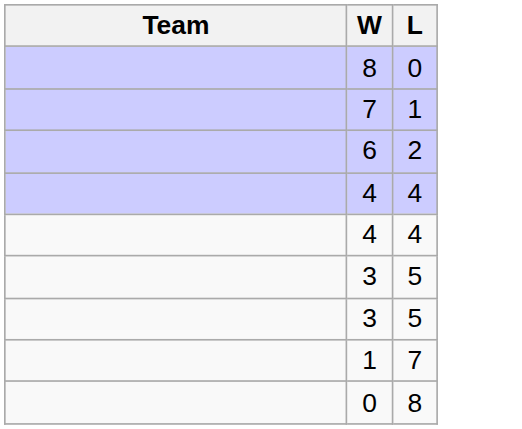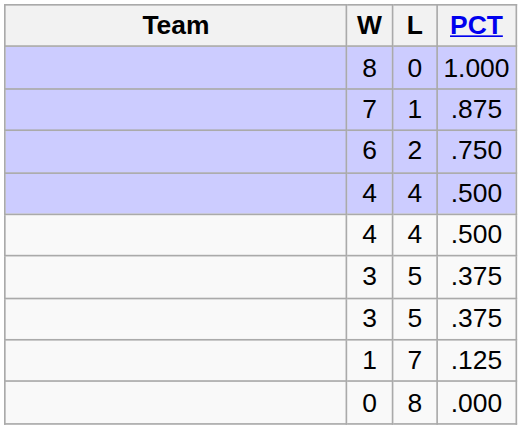 <table class="wikitable" style="text-align:center;">
 <tr>
 <th width=200px>Team</th>
 <th width=20px>W</th>
 <th width=20px>L</th>
+<th width=30px><a href='#'>PCT</a></th>
 </tr>
 <tr bgcolor="#CCCCFF">
 <td align=left></td>
 <td>8</td>
 <td>0</td>
+<td>1.000</td>
 </tr>
 <tr bgcolor="#CCCCFF">
 <td align=left></td>
 <td>7</td>
 <td>1</td>
+<td>.875</td>
 </tr>
 <tr bgcolor="#CCCCFF">
 <td align=left></td>
 <td>6</td>
 <td>2</td>
+<td>.750</td>
 </tr>
 <tr bgcolor="#CCCCFF">
 <td align=left></td>
 <td>4</td>
 <td>4</td>
+<td>.500</td>
 </tr>
 <tr>
 <td align=left></td>
 <td>4</td>
 <td>4</td>
+<td>.500</td>
 </tr>
 <tr>
 <td align=left></td>
 <td>3</td>
 <td>5</td>
+<td>.375</td>
 </tr>
 <tr>
 <td align=left></td>
 <td>3</td>
 <td>5</td>
+<td>.375</td>
 </tr>
 <tr>
 <td align=left></td>
 <td>1</td>
 <td>7</td>
+<td>.125</td>
 </tr>
 <tr>
 <td align=left><strong></strong></td>
 <td>0</td>
 <td>8</td>
+<td>.000</td>
 </tr>
 </table>
